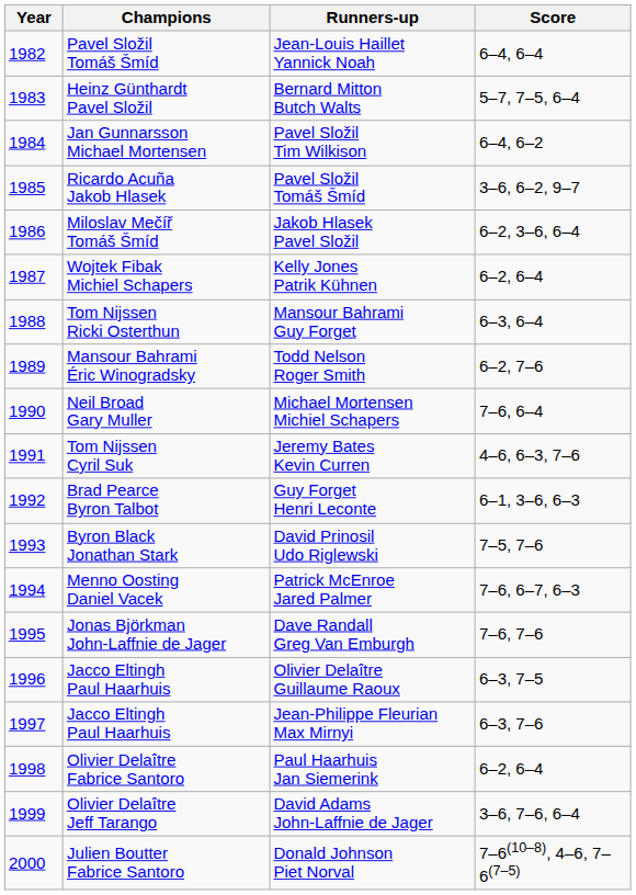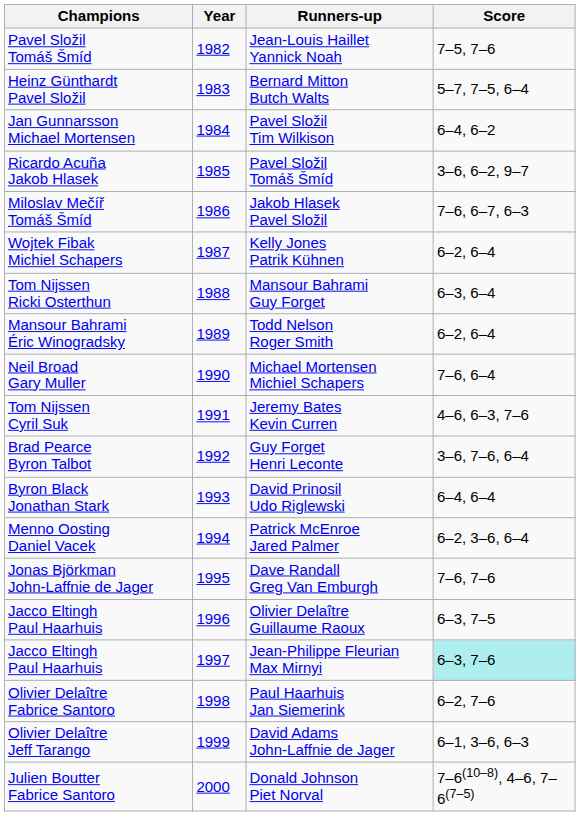 <table class="wikitable">
 <tr>
+<th style="width:200px">Champions</th>
 <th style="width:50px">Year</th>
-<th style="width:200px">Champions</th>
 <th style="width:200px">Runners-up</th>
 <th style="width:150px" class="unsortable">Score</th>
 </tr>
 <tr>
+<td> <a href='#'>Pavel Složil</a> <br>  <a href='#'>Tomáš Šmíd</a></td>
 <td><a href='#'>1982</a></td>
-<td> <a href='#'>Pavel Složil</a> <br>  <a href='#'>Tomáš Šmíd</a></td>
 <td> <a href='#'>Jean-Louis Haillet</a> <br>  <a href='#'>Yannick Noah</a></td>
-<td>6–4, 6–4</td>
+<td>7–5, 7–6</td>
 </tr>
 <tr>
+<td> <a href='#'>Heinz Günthardt</a> <br>  <a href='#'>Pavel Složil</a></td>
 <td><a href='#'>1983</a></td>
-<td> <a href='#'>Heinz Günthardt</a> <br>  <a href='#'>Pavel Složil</a></td>
 <td> <a href='#'>Bernard Mitton</a> <br>  <a href='#'>Butch Walts</a></td>
 <td>5–7, 7–5, 6–4</td>
 </tr>
 <tr>
+<td> <a href='#'>Jan Gunnarsson</a> <br>  <a href='#'>Michael Mortensen</a></td>
 <td><a href='#'>1984</a></td>
-<td> <a href='#'>Jan Gunnarsson</a> <br>  <a href='#'>Michael Mortensen</a></td>
 <td> <a href='#'>Pavel Složil</a> <br>  <a href='#'>Tim Wilkison</a></td>
 <td>6–4, 6–2</td>
 </tr>
 <tr>
+<td> <a href='#'>Ricardo Acuña</a> <br>  <a href='#'>Jakob Hlasek</a></td>
 <td><a href='#'>1985</a></td>
-<td> <a href='#'>Ricardo Acuña</a> <br>  <a href='#'>Jakob Hlasek</a></td>
 <td> <a href='#'>Pavel Složil</a> <br>  <a href='#'>Tomáš Šmíd</a></td>
 <td>3–6, 6–2, 9–7</td>
 </tr>
 <tr>
+<td> <a href='#'>Miloslav Mečíř</a> <br>  <a href='#'>Tomáš Šmíd</a></td>
 <td><a href='#'>1986</a></td>
-<td> <a href='#'>Miloslav Mečíř</a> <br>  <a href='#'>Tomáš Šmíd</a></td>
 <td> <a href='#'>Jakob Hlasek</a> <br>  <a href='#'>Pavel Složil</a></td>
-<td>6–2, 3–6, 6–4</td>
+<td>7–6, 6–7, 6–3</td>
 </tr>
 <tr>
+<td> <a href='#'>Wojtek Fibak</a> <br>  <a href='#'>Michiel Schapers</a></td>
 <td><a href='#'>1987</a></td>
-<td> <a href='#'>Wojtek Fibak</a> <br>  <a href='#'>Michiel Schapers</a></td>
 <td> <a href='#'>Kelly Jones</a> <br>  <a href='#'>Patrik Kühnen</a></td>
 <td>6–2, 6–4</td>
 </tr>
 <tr>
+<td> <a href='#'>Tom Nijssen</a> <br>  <a href='#'>Ricki Osterthun</a></td>
 <td><a href='#'>1988</a></td>
-<td> <a href='#'>Tom Nijssen</a> <br>  <a href='#'>Ricki Osterthun</a></td>
 <td> <a href='#'>Mansour Bahrami</a> <br>  <a href='#'>Guy Forget</a></td>
 <td>6–3, 6–4</td>
 </tr>
 <tr>
+<td> <a href='#'>Mansour Bahrami</a> <br>  <a href='#'>Éric Winogradsky</a></td>
 <td><a href='#'>1989</a></td>
-<td> <a href='#'>Mansour Bahrami</a> <br>  <a href='#'>Éric Winogradsky</a></td>
 <td> <a href='#'>Todd Nelson</a> <br>  <a href='#'>Roger Smith</a></td>
-<td>6–2, 7–6</td>
+<td>6–2, 6–4</td>
 </tr>
 <tr>
+<td> <a href='#'>Neil Broad</a> <br>  <a href='#'>Gary Muller</a></td>
 <td><a href='#'>1990</a></td>
-<td> <a href='#'>Neil Broad</a> <br>  <a href='#'>Gary Muller</a></td>
 <td> <a href='#'>Michael Mortensen</a> <br>  <a href='#'>Michiel Schapers</a></td>
 <td>7–6, 6–4</td>
 </tr>
 <tr>
+<td> <a href='#'>Tom Nijssen</a> <br>  <a href='#'>Cyril Suk</a></td>
 <td><a href='#'>1991</a></td>
-<td> <a href='#'>Tom Nijssen</a> <br>  <a href='#'>Cyril Suk</a></td>
 <td> <a href='#'>Jeremy Bates</a> <br>  <a href='#'>Kevin Curren</a></td>
 <td>4–6, 6–3, 7–6</td>
 </tr>
 <tr>
+<td> <a href='#'>Brad Pearce</a> <br>  <a href='#'>Byron Talbot</a></td>
 <td><a href='#'>1992</a></td>
-<td> <a href='#'>Brad Pearce</a> <br>  <a href='#'>Byron Talbot</a></td>
 <td> <a href='#'>Guy Forget</a> <br>  <a href='#'>Henri Leconte</a></td>
-<td>6–1, 3–6, 6–3</td>
+<td>3–6, 7–6, 6–4</td>
 </tr>
 <tr>
+<td> <a href='#'>Byron Black</a> <br>  <a href='#'>Jonathan Stark</a></td>
 <td><a href='#'>1993</a></td>
-<td> <a href='#'>Byron Black</a> <br>  <a href='#'>Jonathan Stark</a></td>
 <td> <a href='#'>David Prinosil</a> <br>  <a href='#'>Udo Riglewski</a></td>
-<td>7–5, 7–6</td>
+<td>6–4, 6–4</td>
 </tr>
 <tr>
+<td> <a href='#'>Menno Oosting</a> <br>  <a href='#'>Daniel Vacek</a></td>
 <td><a href='#'>1994</a></td>
-<td> <a href='#'>Menno Oosting</a> <br>  <a href='#'>Daniel Vacek</a></td>
 <td> <a href='#'>Patrick McEnroe</a> <br>  <a href='#'>Jared Palmer</a></td>
-<td>7–6, 6–7, 6–3</td>
+<td>6–2, 3–6, 6–4</td>
 </tr>
 <tr>
+<td> <a href='#'>Jonas Björkman</a> <br>  <a href='#'>John-Laffnie de Jager</a></td>
 <td><a href='#'>1995</a></td>
-<td> <a href='#'>Jonas Björkman</a> <br>  <a href='#'>John-Laffnie de Jager</a></td>
 <td> <a href='#'>Dave Randall</a> <br>  <a href='#'>Greg Van Emburgh</a></td>
 <td>7–6, 7–6</td>
 </tr>
 <tr>
+<td> <a href='#'>Jacco Eltingh</a> <br>  <a href='#'>Paul Haarhuis</a></td>
 <td><a href='#'>1996</a></td>
-<td> <a href='#'>Jacco Eltingh</a> <br>  <a href='#'>Paul Haarhuis</a></td>
 <td> <a href='#'>Olivier Delaître</a> <br>  <a href='#'>Guillaume Raoux</a></td>
 <td>6–3, 7–5</td>
 </tr>
 <tr>
+<td> <a href='#'>Jacco Eltingh</a> <br>  <a href='#'>Paul Haarhuis</a></td>
 <td><a href='#'>1997</a></td>
-<td> <a href='#'>Jacco Eltingh</a> <br>  <a href='#'>Paul Haarhuis</a></td>
 <td> <a href='#'>Jean-Philippe Fleurian</a> <br>  <a href='#'>Max Mirnyi</a></td>
-<td>6–3, 7–6</td>
+<td style="background: paleturquoise;">6–3, 7–6</td>
 </tr>
 <tr>
+<td> <a href='#'>Olivier Delaître</a> <br>  <a href='#'>Fabrice Santoro</a></td>
 <td><a href='#'>1998</a></td>
-<td> <a href='#'>Olivier Delaître</a> <br>  <a href='#'>Fabrice Santoro</a></td>
 <td> <a href='#'>Paul Haarhuis</a> <br>  <a href='#'>Jan Siemerink</a></td>
-<td>6–2, 6–4</td>
+<td>6–2, 7–6</td>
 </tr>
 <tr>
+<td> <a href='#'>Olivier Delaître</a> <br>  <a href='#'>Jeff Tarango</a></td>
 <td><a href='#'>1999</a></td>
-<td> <a href='#'>Olivier Delaître</a> <br>  <a href='#'>Jeff Tarango</a></td>
 <td> <a href='#'>David Adams</a> <br>  <a href='#'>John-Laffnie de Jager</a></td>
-<td>3–6, 7–6, 6–4</td>
+<td>6–1, 3–6, 6–3</td>
 </tr>
 <tr>
+<td> <a href='#'>Julien Boutter</a> <br>  <a href='#'>Fabrice Santoro</a></td>
 <td><a href='#'>2000</a></td>
-<td> <a href='#'>Julien Boutter</a> <br>  <a href='#'>Fabrice Santoro</a></td>
 <td> <a href='#'>Donald Johnson</a> <br>  <a href='#'>Piet Norval</a></td>
 <td>7–6<sup>(10–8)</sup>, 4–6, 7–6<sup>(7–5)</sup></td>
 </tr>
 </table>
